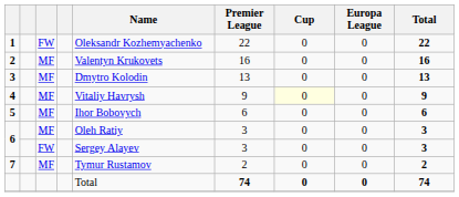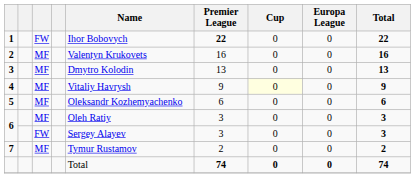 <table class="wikitable" style="text-align:center">
 <tr>
 <th width=15></th>
 <th width=15></th>
 <th width=15></th>
 <th width=15></th>
 <th width=200>Name</th>
 <th width=80><strong>Premier League</strong></th>
 <th width=80><strong>Cup</strong></th>
 <th width=80><strong>Europa League</strong></th>
 <th width=80>Total</th>
 </tr>
 <tr>
 <td><strong>1</strong></td>
 <td></td>
 <td><a href='#'>FW</a></td>
 <td></td>
-<td align=left><a href='#'>Oleksandr Kozhemyachenko</a></td>
-<td>22</td>
+<td align=left><a href='#'>Ihor Bobovych</a></td>
+<td><strong>22</strong></td>
 <td>0</td>
 <td>0</td>
 <td><strong>22</strong></td>
 </tr>
 <tr>
 <td><strong>2</strong></td>
 <td></td>
 <td><a href='#'>MF</a></td>
 <td></td>
 <td align=left><a href='#'>Valentyn Krukovets</a></td>
 <td>16</td>
 <td>0</td>
 <td>0</td>
 <td><strong>16</strong></td>
 </tr>
 <tr>
 <td><strong>3</strong></td>
 <td></td>
 <td><a href='#'>MF</a></td>
 <td></td>
 <td align=left><a href='#'>Dmytro Kolodin</a></td>
 <td>13</td>
 <td>0</td>
 <td>0</td>
 <td><strong>13</strong></td>
 </tr>
 <tr>
 <td><strong>4</strong></td>
 <td></td>
 <td><a href='#'>MF</a></td>
 <td></td>
 <td align=left><a href='#'>Vitaliy Havrysh</a></td>
 <td>9</td>
 <td style="background: lightyellow;">0</td>
 <td>0</td>
 <td><strong>9</strong></td>
 </tr>
 <tr>
 <td><strong>5</strong></td>
 <td></td>
 <td><a href='#'>MF</a></td>
 <td></td>
-<td align=left><a href='#'>Ihor Bobovych</a></td>
+<td align=left><a href='#'>Oleksandr Kozhemyachenko</a></td>
 <td>6</td>
 <td>0</td>
 <td>0</td>
 <td><strong>6</strong></td>
 </tr>
 <tr>
 <td rowspan=2><strong>6</strong></td>
 <td></td>
 <td><a href='#'>MF</a></td>
 <td></td>
 <td align=left><a href='#'>Oleh Ratiy</a></td>
 <td>3</td>
 <td>0</td>
 <td>0</td>
 <td><strong>3</strong></td>
 </tr>
 <tr>
 <td></td>
 <td><a href='#'>FW</a></td>
 <td></td>
 <td align=left><a href='#'>Sergey Alayev</a></td>
 <td>3</td>
 <td>0</td>
 <td>0</td>
 <td><strong>3</strong></td>
 </tr>
 <tr>
 <td><strong>7</strong></td>
 <td></td>
 <td><a href='#'>MF</a></td>
 <td></td>
 <td align=left><a href='#'>Tymur Rustamov</a></td>
 <td>2</td>
 <td>0</td>
 <td>0</td>
 <td><strong>2</strong></td>
 </tr>
 <tr>
 <td></td>
 <td></td>
 <td></td>
 <td></td>
 <td align=left>Total</td>
 <td><strong>74</strong></td>
 <td><strong>0</strong></td>
 <td><strong>0</strong></td>
 <td><strong>74</strong></td>
 </tr>
 <tr>
 </tr>
 </table>
